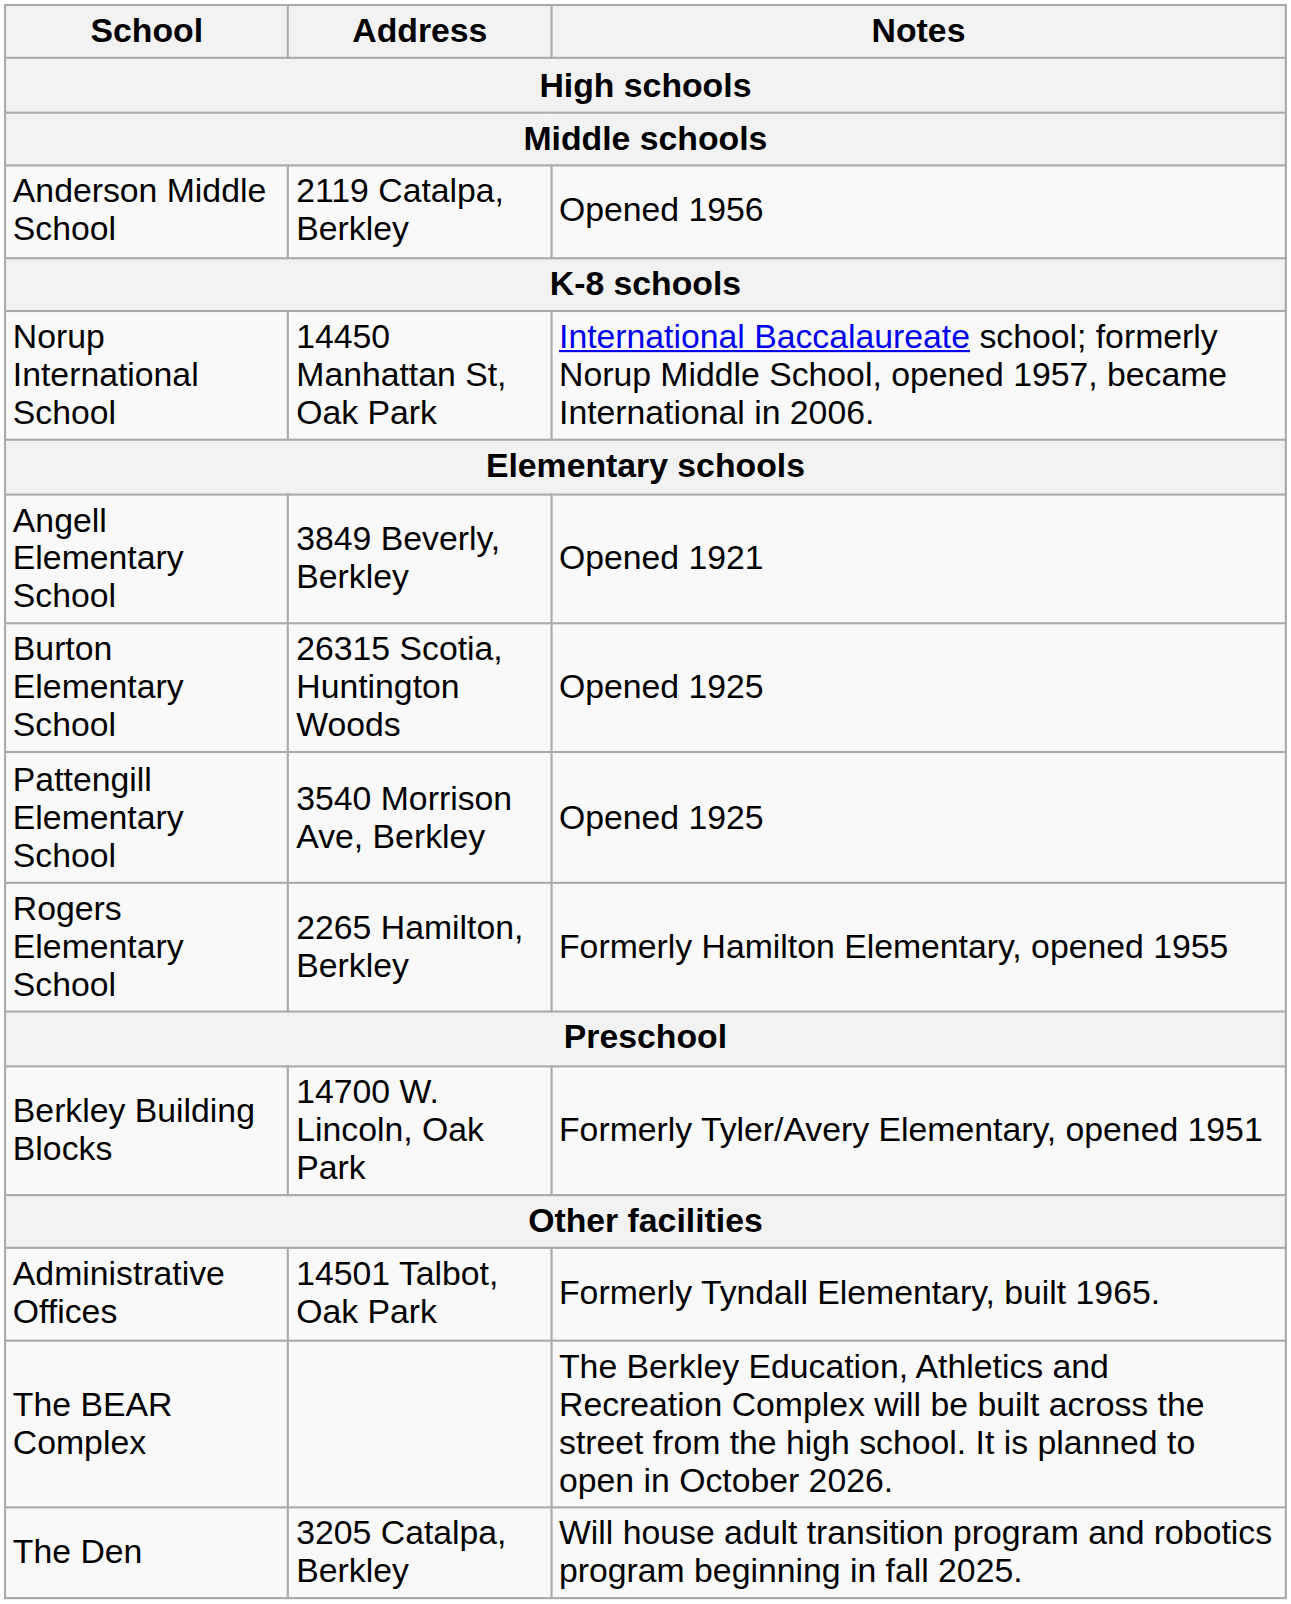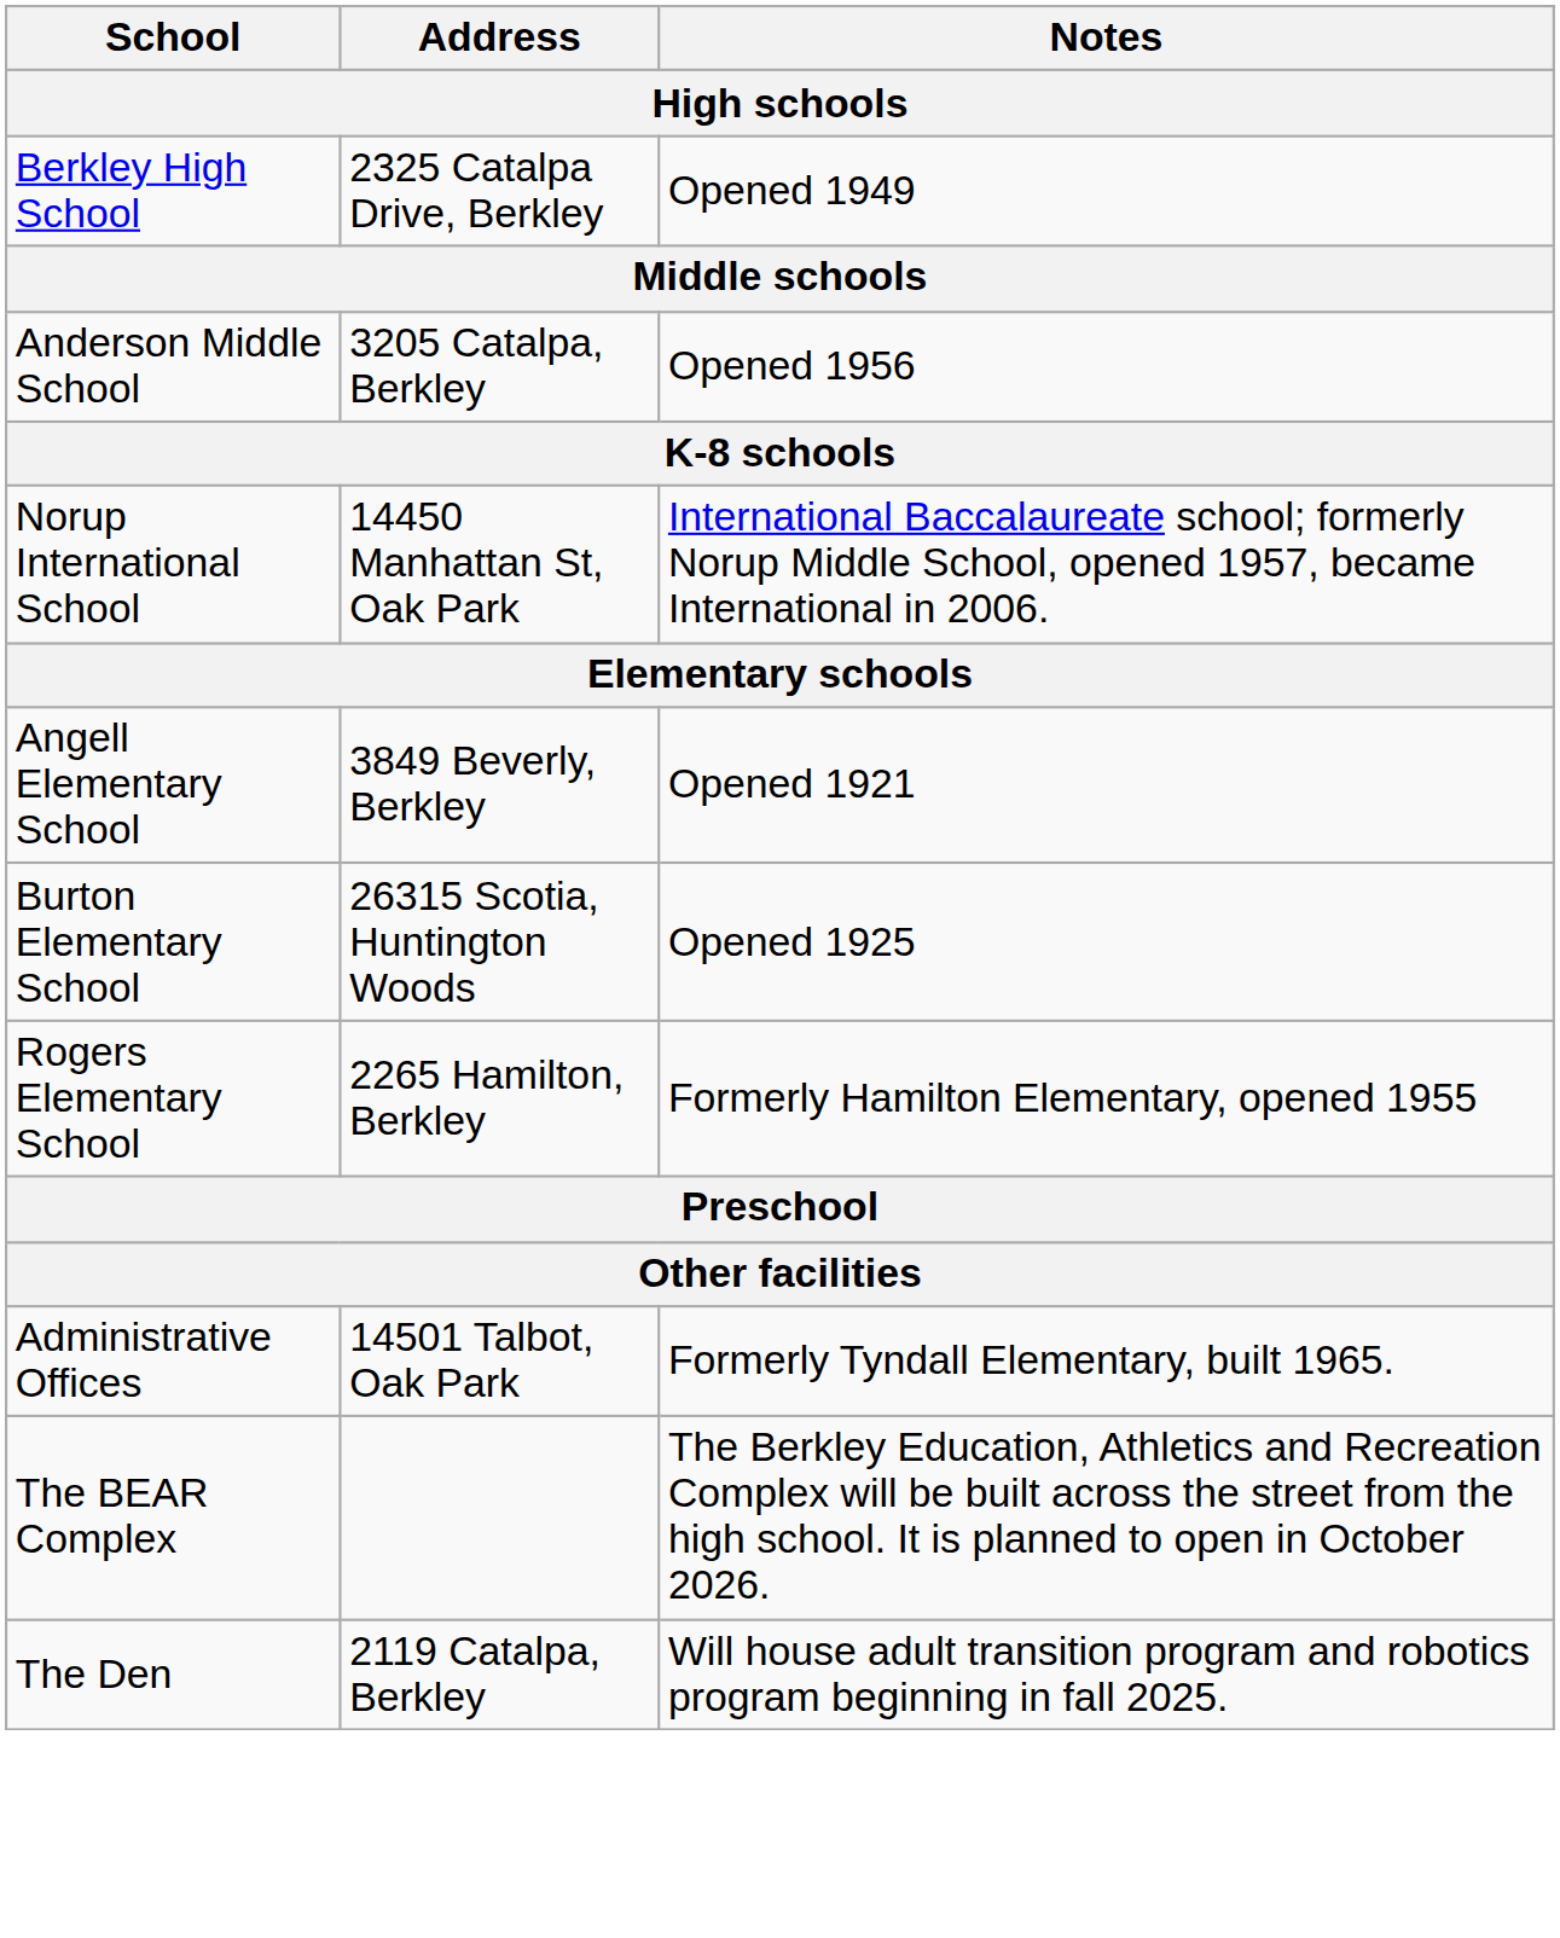 <table class="wikitable">
 <tr>
 <th>School</th>
 <th>Address</th>
 <th>Notes</th>
 </tr>
 <tr>
 <th colspan="3">High schools</th>
 </tr>
 <tr>
+<td><a href='#'>Berkley High School</a></td>
+<td>2325 Catalpa Drive, Berkley</td>
+<td>Opened 1949</td>
+</tr>
+<tr>
 <th colspan="3">Middle schools</th>
 </tr>
 <tr>
 <td>Anderson Middle School</td>
-<td>2119 Catalpa, Berkley</td>
+<td>3205 Catalpa, Berkley</td>
 <td>Opened 1956</td>
 </tr>
 <tr>
 <th colspan="3">K-8 schools</th>
 </tr>
 <tr>
 <td>Norup International School</td>
 <td>14450 Manhattan St, Oak Park</td>
 <td><a href='#'>International Baccalaureate</a> school; formerly Norup Middle School, opened 1957, became International in 2006.</td>
 </tr>
 <tr>
 <th colspan="3">Elementary schools</th>
 </tr>
 <tr>
 <td>Angell Elementary School</td>
 <td>3849 Beverly, Berkley</td>
 <td>Opened 1921</td>
 </tr>
 <tr>
 <td>Burton Elementary School</td>
 <td>26315 Scotia, Huntington Woods</td>
 <td>Opened 1925</td>
 </tr>
 <tr>
-<td>Pattengill Elementary School</td>
-<td>3540 Morrison Ave, Berkley</td>
-<td>Opened 1925</td>
-</tr>
-<tr>
 <td>Rogers Elementary School</td>
 <td>2265 Hamilton, Berkley</td>
 <td>Formerly Hamilton Elementary, opened 1955</td>
 </tr>
 <tr>
 <th colspan="3">Preschool</th>
-</tr>
-<tr>
-<td>Berkley Building Blocks</td>
-<td>14700 W. Lincoln, Oak Park</td>
-<td>Formerly Tyler/Avery Elementary, opened 1951</td>
 </tr>
 <tr>
 <th colspan="3">Other facilities</th>
 </tr>
 <tr>
 <td>Administrative Offices</td>
 <td>14501 Talbot, Oak Park</td>
 <td>Formerly Tyndall Elementary, built 1965.</td>
 </tr>
 <tr>
 <td>The BEAR Complex</td>
 <td></td>
 <td>The Berkley Education, Athletics and Recreation Complex will be built across the street from the high school. It is planned to open in October 2026.</td>
 </tr>
 <tr>
 <td>The Den</td>
-<td>3205 Catalpa, Berkley</td>
+<td>2119 Catalpa, Berkley</td>
 <td>Will house adult transition program and robotics program beginning in fall 2025.</td>
 </tr>
 </table>
